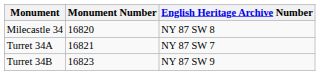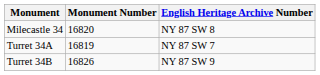 <table class="wikitable">
 <tr>
 <th>Monument</th>
 <th>Monument Number</th>
 <th><a href='#'>English Heritage Archive</a> Number</th>
 </tr>
 <tr>
 <td>Milecastle 34</td>
 <td>16820</td>
 <td>NY 87 SW 8</td>
 </tr>
 <tr>
 <td>Turret 34A</td>
-<td>16821</td>
+<td>16819</td>
 <td>NY 87 SW 7</td>
 </tr>
 <tr>
 <td>Turret 34B</td>
-<td>16823</td>
+<td>16826</td>
 <td>NY 87 SW 9</td>
 </tr>
 </table>
